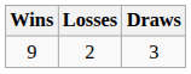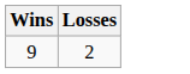 <table class="wikitable">
 <tr>
 <th>Wins</th>
 <th>Losses</th>
-<th>Draws</th>
 </tr>
 <tr>
 <td align=center>9</td>
 <td align=center>2</td>
-<td align=center>3</td>
 </tr>
 </table>
